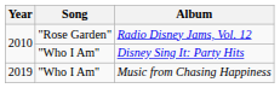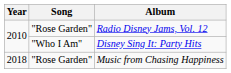 <table class="wikitable">
 <tr>
 <th>Year</th>
 <th>Song</th>
 <th>Album</th>
 </tr>
 <tr>
 <td rowspan="2">2010</td>
 <td>"Rose Garden"</td>
 <td><em><a href='#'>Radio Disney Jams, Vol. 12</a></em> </td>
 </tr>
 <tr>
 <td>"Who I Am"</td>
 <td><em><a href='#'>Disney Sing It: Party Hits</a></em> </td>
 </tr>
 <tr>
-<td>2019</td>
-<td>"Who I Am"</td>
+<td>2018</td>
+<td>"Rose Garden"</td>
 <td><em>Music from Chasing Happiness</em></td>
 </tr>
 </table>
